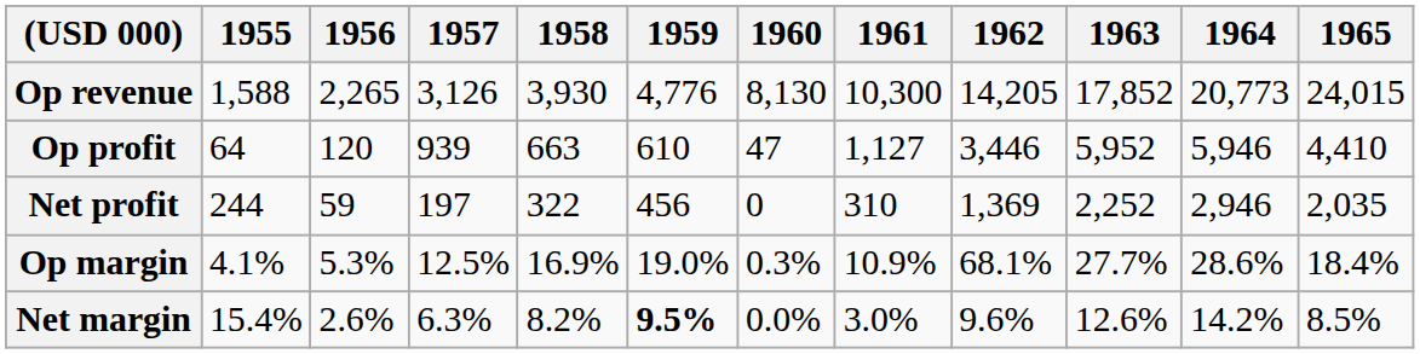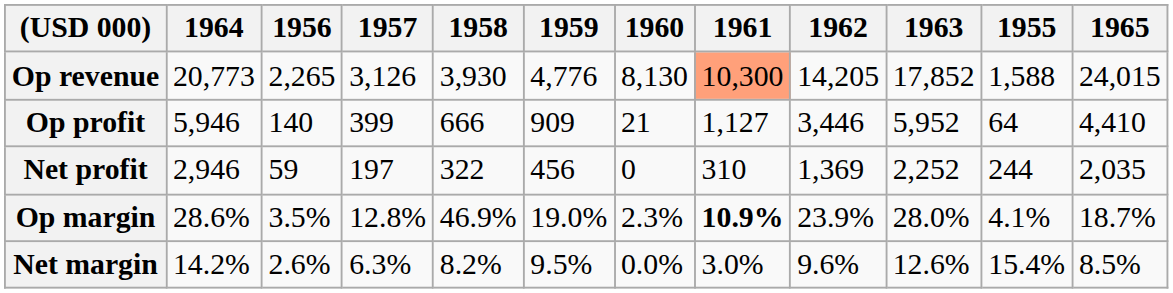 <table class="wikitable plain-row-headers defaultright">
 <tr>
 <th>(USD 000)</th>
-<th>1955</th>
+<th>1964</th>
 <th>1956</th>
 <th>1957</th>
 <th>1958</th>
 <th>1959</th>
 <th>1960</th>
 <th>1961</th>
 <th>1962</th>
 <th>1963</th>
-<th>1964</th>
+<th>1955</th>
 <th>1965</th>
 </tr>
 <tr>
 <th>Op revenue</th>
-<td>1,588</td>
+<td>20,773</td>
 <td>2,265</td>
 <td>3,126</td>
 <td>3,930</td>
 <td>4,776</td>
 <td>8,130</td>
-<td>10,300</td>
+<td style="background: lightsalmon;">10,300</td>
 <td>14,205</td>
 <td>17,852</td>
-<td>20,773</td>
+<td>1,588</td>
 <td>24,015</td>
 </tr>
 <tr>
 <th>Op profit</th>
-<td>64</td>
-<td>120</td>
-<td>939</td>
-<td>663</td>
-<td>610</td>
-<td>47</td>
+<td>5,946</td>
+<td>140</td>
+<td>399</td>
+<td>666</td>
+<td>909</td>
+<td>21</td>
 <td>1,127</td>
 <td>3,446</td>
 <td>5,952</td>
-<td>5,946</td>
+<td>64</td>
 <td>4,410</td>
 </tr>
 <tr>
 <th>Net profit</th>
-<td>244</td>
+<td>2,946</td>
 <td>59</td>
 <td>197</td>
 <td>322</td>
 <td>456</td>
 <td>0</td>
 <td>310</td>
 <td>1,369</td>
 <td>2,252</td>
-<td>2,946</td>
+<td>244</td>
 <td>2,035</td>
 </tr>
 <tr>
 <th>Op margin</th>
+<td>28.6%</td>
+<td>3.5%</td>
+<td>12.8%</td>
+<td>46.9%</td>
+<td>19.0%</td>
+<td>2.3%</td>
+<td><strong>10.9%</strong></td>
+<td>23.9%</td>
+<td>28.0%</td>
 <td>4.1%</td>
-<td>5.3%</td>
-<td>12.5%</td>
-<td>16.9%</td>
-<td>19.0%</td>
-<td>0.3%</td>
-<td>10.9%</td>
-<td>68.1%</td>
-<td>27.7%</td>
-<td>28.6%</td>
-<td>18.4%</td>
+<td>18.7%</td>
 </tr>
 <tr>
 <th>Net margin</th>
-<td>15.4%</td>
+<td>14.2%</td>
 <td>2.6%</td>
 <td>6.3%</td>
 <td>8.2%</td>
-<td><strong>9.5%</strong></td>
+<td>9.5%</td>
 <td>0.0%</td>
 <td>3.0%</td>
 <td>9.6%</td>
 <td>12.6%</td>
-<td>14.2%</td>
+<td>15.4%</td>
 <td>8.5%</td>
 </tr>
 </table>
